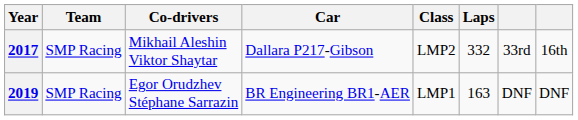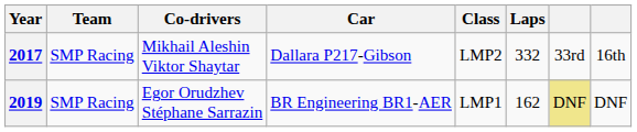 <table class="wikitable" style="text-align:center; font-size:90%">
 <tr>
 <th>Year</th>
 <th>Team</th>
 <th>Co-drivers</th>
 <th>Car</th>
 <th>Class</th>
 <th>Laps</th>
 <th></th>
 <th></th>
 </tr>
 <tr>
 <th><a href='#'>2017</a></th>
 <td style="text-align:left;" nowrap> <a href='#'>SMP Racing</a></td>
 <td style="text-align:left;" nowrap> <a href='#'>Mikhail Aleshin</a><br> <a href='#'>Viktor Shaytar</a></td>
 <td style="text-align:left;" nowrap><a href='#'>Dallara P217</a>-<a href='#'>Gibson</a></td>
 <td>LMP2</td>
 <td>332</td>
 <td>33rd</td>
 <td>16th</td>
 </tr>
 <tr>
 <th><a href='#'>2019</a></th>
 <td style="text-align:left;" nowrap> <a href='#'>SMP Racing</a></td>
 <td style="text-align:left;" nowrap> <a href='#'>Egor Orudzhev</a><br> <a href='#'>Stéphane Sarrazin</a></td>
 <td style="text-align:left;" nowrap><a href='#'>BR Engineering BR1</a>-<a href='#'>AER</a></td>
 <td>LMP1</td>
-<td>163</td>
-<td>DNF</td>
+<td>162</td>
+<td style="background: khaki;">DNF</td>
 <td>DNF</td>
 </tr>
 </table>
